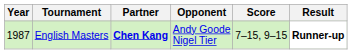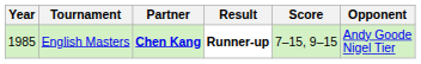 <table class="sortable wikitable" style="font-size: 90%;">
 <tr>
 <th>Year</th>
 <th>Tournament</th>
 <th>Partner</th>
+<th>Result</th>
+<th>Score</th>
 <th>Opponent</th>
-<th>Score</th>
-<th>Result</th>
 </tr>
 <tr style="background:#D4F1C5">
-<td align="center">1987</td>
+<td align="center">1985</td>
 <td><a href='#'>English Masters</a></td>
 <td><strong> <a href='#'>Chen Kang</a></strong></td>
+<td style="text-align:left; background:white"> <strong>Runner-up</strong></td>
+<td>7–15, 9–15</td>
 <td> <a href='#'>Andy Goode</a><br> <a href='#'>Nigel Tier</a></td>
-<td>7–15, 9–15</td>
-<td style="text-align:left; background:white"> <strong>Runner-up</strong></td>
 </tr>
 </table>
